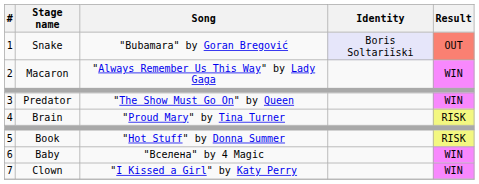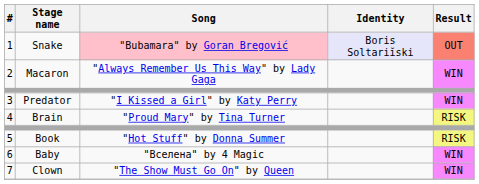 <table class="wikitable plainrowheaders" style="text-align: center;">
 <tr>
 <th>#</th>
 <th>Stage name</th>
 <th>Song</th>
 <th>Identity</th>
 <th>Result</th>
 </tr>
 <tr>
 <td>1</td>
 <td>Snake</td>
-<td>"Bubamara" by  <a href='#'>Goran Bregović</a></td>
+<td style="background: pink;">"Bubamara" by  <a href='#'>Goran Bregović</a></td>
 <td style="background: lavender;">Boris Soltariĭski</td>
 <td bgcolor=salmon>OUT</td>
 </tr>
 <tr>
 <td>2</td>
 <td>Macaron</td>
 <td>"<a href='#'>Always Remember Us This Way</a>" by <a href='#'>Lady Gaga</a></td>
 <td></td>
 <td bgcolor="#F888FD">WIN</td>
 </tr>
 <tr>
 <td colspan="5" style="background:darkgray"></td>
 </tr>
 <tr>
 <td>3</td>
 <td>Predator</td>
-<td>"<a href='#'>The Show Must Go On</a>" by <a href='#'>Queen</a></td>
+<td>"<a href='#'>I Kissed a Girl</a>" by <a href='#'>Katy Perry</a></td>
 <td></td>
 <td bgcolor="#F888FD">WIN</td>
 </tr>
 <tr>
 <td>4</td>
 <td>Brain</td>
 <td>"<a href='#'>Proud Mary</a>" by <a href='#'>Tina Turner</a></td>
 <td></td>
 <td bgcolor="#F3F781">RISK</td>
 </tr>
 <tr>
 <td colspan="5" style="background:darkgray"></td>
 </tr>
 <tr>
 <td>5</td>
 <td>Book</td>
 <td>"<a href='#'>Hot Stuff</a>" by <a href='#'>Donna Summer</a></td>
 <td></td>
 <td bgcolor="#F3F781">RISK</td>
 </tr>
 <tr>
 <td>6</td>
 <td>Baby</td>
 <td>"Вселена" by 4 Magic</td>
 <td></td>
 <td bgcolor="#F888FD">WIN</td>
 </tr>
 <tr>
 <td>7</td>
 <td>Clown</td>
-<td>"<a href='#'>I Kissed a Girl</a>" by <a href='#'>Katy Perry</a></td>
+<td>"<a href='#'>The Show Must Go On</a>" by <a href='#'>Queen</a></td>
 <td></td>
 <td bgcolor="#F888FD">WIN</td>
 </tr>
 <tr>
 </tr>
 </table>
